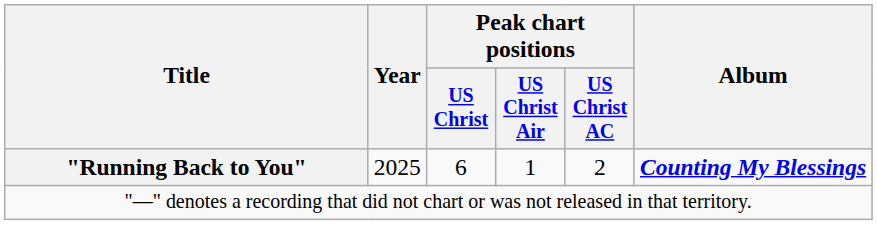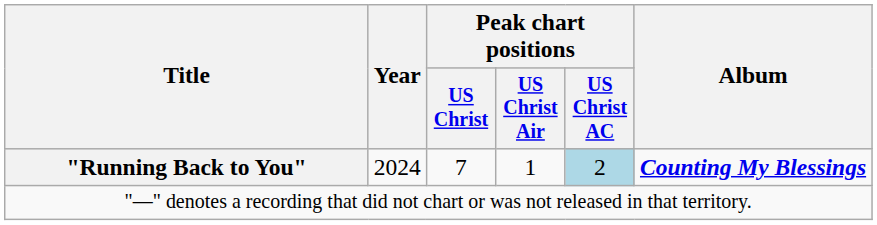 <table class="wikitable plainrowheaders" style="text-align:center;">
 <tr>
 <th scope="col" rowspan="2" style="width:15em;">Title</th>
 <th rowspan="2">Year</th>
 <th colspan="3">Peak chart positions</th>
 <th rowspan="2">Album</th>
 </tr>
 <tr>
 <th scope="col" style="width:3em;font-size:85%;"><a href='#'>US<br>Christ</a><br></th>
 <th scope="col" style="width:3em;font-size:85%;"><a href='#'>US<br>Christ<br>Air</a><br></th>
 <th scope="col" style="width:3em;font-size:85%;"><a href='#'>US<br>Christ<br>AC</a><br></th>
 </tr>
 <tr>
 <th scope="row">"Running Back to You"</th>
-<td>2025</td>
-<td>6</td>
+<td>2024</td>
+<td>7</td>
 <td>1</td>
-<td>2</td>
+<td style="background: lightblue;">2</td>
 <td><strong><em><a href='#'>Counting My Blessings</a></em></strong></td>
 </tr>
 <tr>
 <td colspan="12" style="font-size:85%">"—" denotes a recording that did not chart or was not released in that territory.</td>
 </tr>
 </table>
